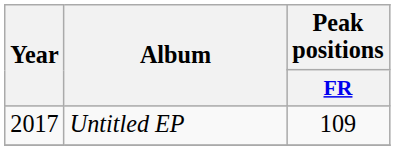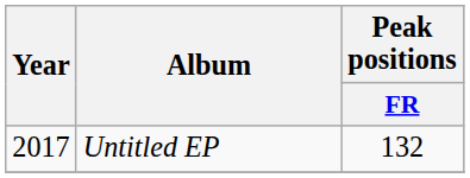 <table class="wikitable">
 <tr>
 <th align="center" rowspan="2" width="10">Year</th>
 <th align="center" rowspan="2" width="140">Album</th>
 <th align="center" colspan="1" width="20">Peak positions</th>
 </tr>
 <tr>
 <th scope="col" style="width:3em;font-size:90%;"><a href='#'>FR</a><br></th>
 </tr>
 <tr>
 <td style="text-align:center;">2017</td>
 <td><em>Untitled EP</em></td>
-<td style="text-align:center;">109</td>
+<td style="text-align:center;">132</td>
 </tr>
 <tr>
 </tr>
 </table>
